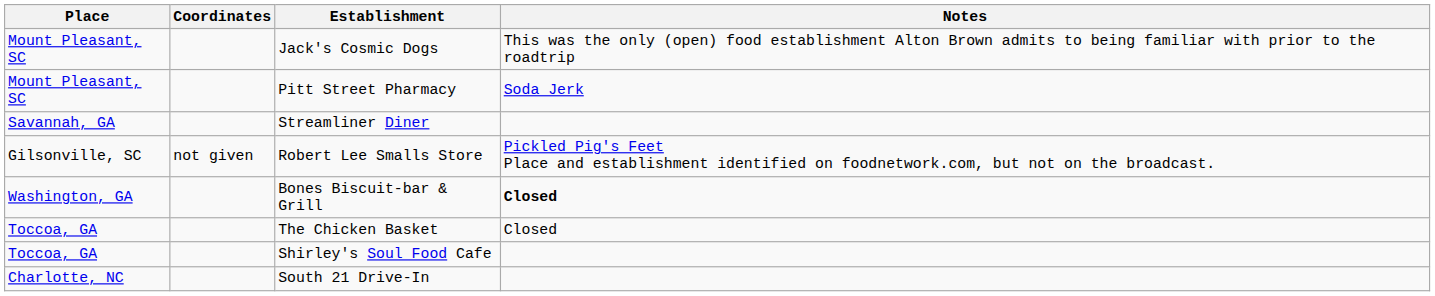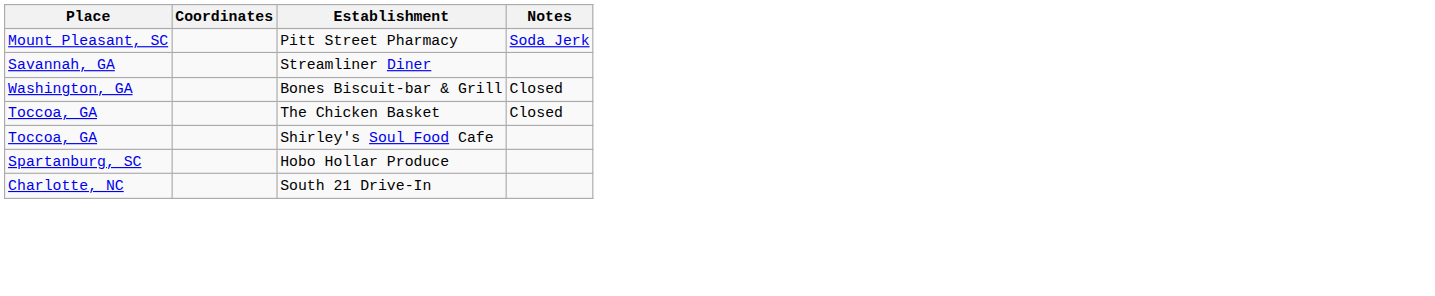 <table class="wikitable">
 <tr>
 <th>Place</th>
 <th>Coordinates</th>
 <th>Establishment</th>
 <th>Notes</th>
-</tr>
-<tr>
-<td><a href='#'>Mount Pleasant, SC</a></td>
-<td></td>
-<td>Jack's Cosmic Dogs</td>
-<td>This was the only (open) food establishment Alton Brown admits to being familiar with prior to the roadtrip</td>
 </tr>
 <tr>
 <td><a href='#'>Mount Pleasant, SC</a></td>
 <td></td>
 <td>Pitt Street Pharmacy</td>
 <td><a href='#'>Soda Jerk</a></td>
 </tr>
 <tr>
 <td><a href='#'>Savannah, GA</a></td>
 <td></td>
 <td>Streamliner <a href='#'>Diner</a></td>
 <td></td>
 </tr>
 <tr>
-<td>Gilsonville, SC</td>
-<td>not given</td>
-<td>Robert Lee Smalls Store</td>
-<td><a href='#'>Pickled Pig's Feet</a><br>Place and establishment identified on foodnetwork.com, but not on the broadcast.</td>
-</tr>
-<tr>
 <td><a href='#'>Washington, GA</a></td>
 <td></td>
 <td>Bones Biscuit-bar & Grill</td>
-<td><strong>Closed</strong></td>
+<td>Closed</td>
 </tr>
 <tr>
 <td><a href='#'>Toccoa, GA</a></td>
 <td></td>
 <td>The Chicken Basket</td>
 <td>Closed</td>
 </tr>
 <tr>
 <td><a href='#'>Toccoa, GA</a></td>
 <td></td>
 <td>Shirley's <a href='#'>Soul Food</a> Cafe</td>
 <td></td>
 </tr>
 <tr>
+<td><a href='#'>Spartanburg, SC</a></td>
+<td></td>
+<td>Hobo Hollar Produce</td>
+<td></td>
+</tr>
+<tr>
 <td><a href='#'>Charlotte, NC</a></td>
 <td></td>
 <td>South 21 Drive-In</td>
 <td></td>
 </tr>
 </table>
